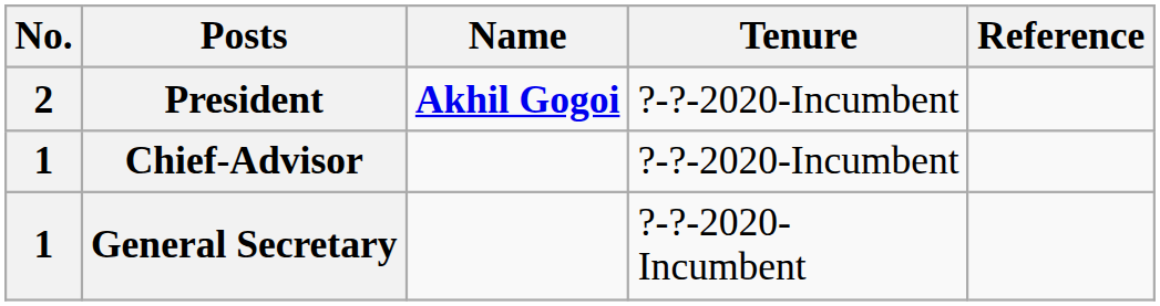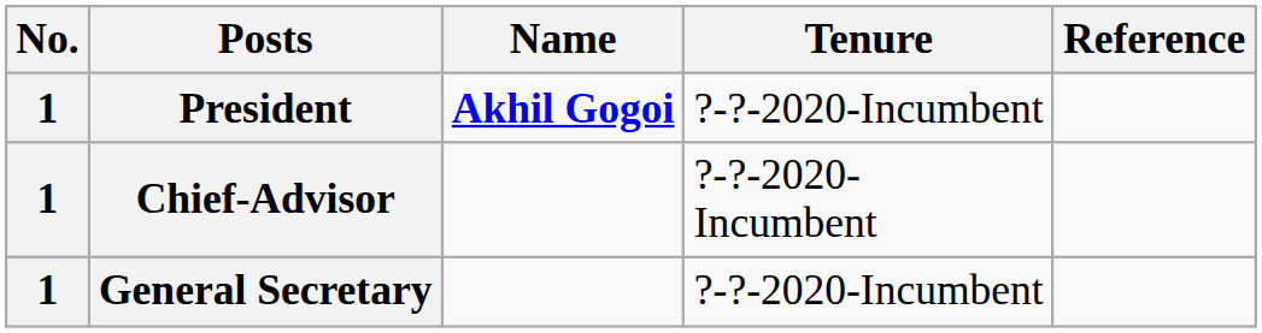 <table class="wikitable sortable">
 <tr>
 <th>No.</th>
 <th>Posts</th>
 <th>Name</th>
 <th>Tenure</th>
 <th>Reference</th>
 </tr>
 <tr>
-<th>2</th>
+<th>1</th>
 <th><strong>President</strong></th>
 <td><strong><a href='#'>Akhil Gogoi</a></strong></td>
 <td>?-?-2020-Incumbent</td>
 <td></td>
 </tr>
 <tr>
 <th>1</th>
 <th>Chief-Advisor</th>
 <td></td>
-<td>?-?-2020-Incumbent</td>
+<td>?-?-2020-<br>Incumbent</td>
 <td></td>
 </tr>
 <tr>
 <th>1</th>
 <th><strong>General Secretary</strong></th>
 <td></td>
-<td>?-?-2020-<br>Incumbent</td>
+<td>?-?-2020-Incumbent</td>
 <td></td>
 </tr>
 </table>
